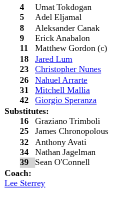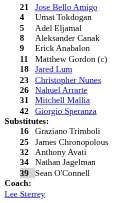 <table cellspacing="0" cellpadding="0" style="font-size:90%;margin:auto">
 <tr>
 <th width=25></th>
 <th width=25></th>
+</tr>
+<tr>
+<td></td>
+<td><strong>21</strong></td>
+<td> <a href='#'>Jose Bello Amigo</a></td>
+<td></td>
+<td></td>
 </tr>
 <tr>
 <td></td>
 <td><strong>4</strong></td>
 <td> Umat Tokdogan</td>
 <td></td>
 <td></td>
 </tr>
 <tr>
 <td></td>
 <td><strong>5</strong></td>
 <td> Adel Eljamal</td>
 </tr>
 <tr>
 <td></td>
 <td><strong>8</strong></td>
 <td> Aleksander Canak</td>
 <td></td>
 <td></td>
 </tr>
 <tr>
 <td></td>
 <td><strong>9</strong></td>
 <td> Erick Anabalon</td>
 <td></td>
 </tr>
 <tr>
 <td></td>
 <td><strong>11</strong></td>
 <td> Matthew Gordon (c)</td>
 <td></td>
 <td></td>
 </tr>
 <tr>
 <td></td>
 <td><strong>18</strong></td>
 <td> <a href='#'>Jared Lum</a></td>
 <td></td>
 <td></td>
 </tr>
 <tr>
 <td></td>
 <td><strong>23</strong></td>
 <td> <a href='#'>Christopher Nunes</a></td>
 </tr>
 <tr>
 <td></td>
 <td><strong>26</strong></td>
 <td> <a href='#'>Nahuel Arrarte</a></td>
 </tr>
 <tr>
 <td></td>
 <td><strong>31</strong></td>
 <td> <a href='#'>Mitchell Mallia</a></td>
 <td></td>
 <td></td>
 </tr>
 <tr>
 <td></td>
 <td><strong>42</strong></td>
 <td> <a href='#'>Giorgio Speranza</a></td>
 <td></td>
 </tr>
 <tr>
 <td colspan=4><strong>Substitutes:</strong></td>
 </tr>
 <tr>
 <td></td>
 <td><strong>16</strong></td>
 <td> Graziano Trimboli</td>
 <td></td>
 <td></td>
 </tr>
 <tr>
 <td></td>
 <td><strong>25</strong></td>
 <td> James Chronopolous</td>
 <td></td>
 <td></td>
 </tr>
 <tr>
 <td></td>
 <td><strong>32</strong></td>
 <td> Anthony Avati</td>
 <td></td>
 <td></td>
 </tr>
 <tr>
 <td></td>
 <td><strong>34</strong></td>
 <td> Nathan Jagelman</td>
 <td></td>
 <td></td>
 </tr>
 <tr>
 <td></td>
 <td style="background: lightgrey;"><strong>39</strong></td>
 <td> Sean O'Connell</td>
 <td></td>
 <td></td>
 </tr>
 <tr>
 <td colspan=4><strong>Coach:</strong></td>
 </tr>
 <tr>
 <td colspan=4> <a href='#'>Lee Sterrey</a></td>
 </tr>
 </table>
